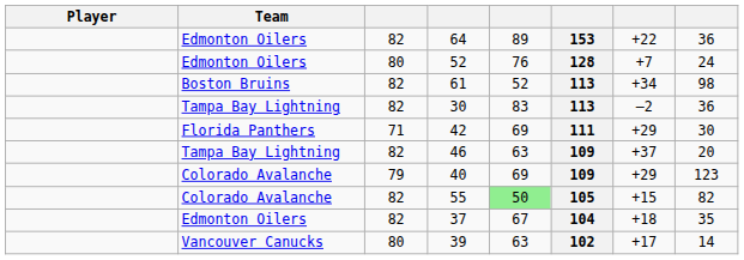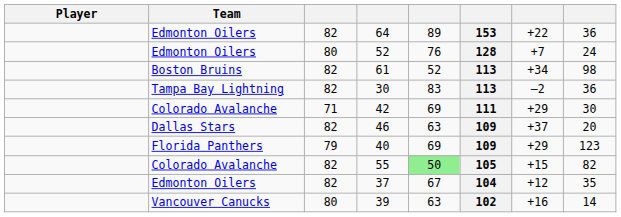 <table class="wikitable sortable" style="text-align: center">
 <tr>
 <th style="width: 12em;">Player</th>
 <th style="width: 13em;">Team</th>
 <th style="width: 4em;"></th>
 <th style="width: 4em;"></th>
 <th style="width: 4em;"></th>
 <th style="width: 4em;"></th>
 <th data-sort-type="number" style="width: 4em;"></th>
 <th style="width: 4em;"></th>
 </tr>
 <tr>
 <td style="text-align:left;"></td>
 <td style="text-align:left;"><a href='#'>Edmonton Oilers</a></td>
 <td>82</td>
 <td>64</td>
 <td>89</td>
 <th>153</th>
 <td>+22</td>
 <td>36</td>
 </tr>
 <tr>
 <td style="text-align:left;"></td>
 <td style="text-align:left;"><a href='#'>Edmonton Oilers</a></td>
 <td>80</td>
 <td>52</td>
 <td>76</td>
 <th>128</th>
 <td>+7</td>
 <td>24</td>
 </tr>
 <tr>
 <td style="text-align:left;"></td>
 <td style="text-align:left;"><a href='#'>Boston Bruins</a></td>
 <td>82</td>
 <td>61</td>
 <td>52</td>
 <th>113</th>
 <td>+34</td>
 <td>98</td>
 </tr>
 <tr>
 <td style="text-align:left;"></td>
 <td style="text-align:left;"><a href='#'>Tampa Bay Lightning</a></td>
 <td>82</td>
 <td>30</td>
 <td>83</td>
 <th>113</th>
 <td>–2</td>
 <td>36</td>
 </tr>
 <tr>
 <td style="text-align:left;"></td>
-<td style="text-align:left;"><a href='#'>Florida Panthers</a></td>
+<td style="text-align:left;"><a href='#'>Colorado Avalanche</a></td>
 <td>71</td>
 <td>42</td>
 <td>69</td>
 <th>111</th>
 <td>+29</td>
 <td>30</td>
 </tr>
 <tr>
 <td style="text-align:left;"></td>
-<td style="text-align:left;"><a href='#'>Tampa Bay Lightning</a></td>
+<td style="text-align:left;"><a href='#'>Dallas Stars</a></td>
 <td>82</td>
 <td>46</td>
 <td>63</td>
 <th>109</th>
 <td>+37</td>
 <td>20</td>
 </tr>
 <tr>
 <td style="text-align:left;"></td>
-<td style="text-align:left;"><a href='#'>Colorado Avalanche</a></td>
+<td style="text-align:left;"><a href='#'>Florida Panthers</a></td>
 <td>79</td>
 <td>40</td>
 <td>69</td>
 <th>109</th>
 <td>+29</td>
 <td>123</td>
 </tr>
 <tr>
 <td style="text-align:left;"></td>
 <td style="text-align:left;"><a href='#'>Colorado Avalanche</a></td>
 <td>82</td>
 <td>55</td>
 <td style="background: lightgreen;">50</td>
 <th>105</th>
 <td>+15</td>
 <td>82</td>
 </tr>
 <tr>
 <td style="text-align:left;"></td>
 <td style="text-align:left;"><a href='#'>Edmonton Oilers</a></td>
 <td>82</td>
 <td>37</td>
 <td>67</td>
 <th>104</th>
-<td>+18</td>
+<td>+12</td>
 <td>35</td>
 </tr>
 <tr>
 <td style="text-align:left;"></td>
 <td style="text-align:left;"><a href='#'>Vancouver Canucks</a></td>
 <td>80</td>
 <td>39</td>
 <td>63</td>
 <th>102</th>
-<td>+17</td>
+<td>+16</td>
 <td>14</td>
 </tr>
 </table>
